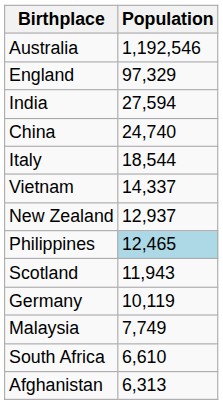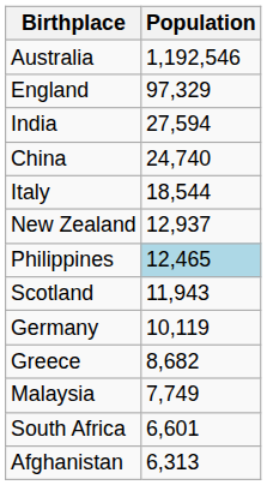 <table class="wikitable" style="float:right">
 <tr>
 <th>Birthplace</th>
 <th>Population</th>
 </tr>
 <tr>
 <td>Australia</td>
 <td>1,192,546</td>
 </tr>
 <tr>
 <td>England</td>
 <td>97,329 </td>
 </tr>
 <tr>
 <td>India</td>
 <td>27,594</td>
 </tr>
 <tr>
 <td>China</td>
 <td>24,740 </td>
 </tr>
 <tr>
 <td>Italy</td>
 <td>18,544</td>
 </tr>
 <tr>
-<td>Vietnam</td>
-<td>14,337</td>
-</tr>
-<tr>
 <td>New Zealand</td>
 <td>12,937</td>
 </tr>
 <tr>
 <td>Philippines</td>
 <td style="background: lightblue;">12,465</td>
 </tr>
 <tr>
 <td>Scotland</td>
 <td>11,943 </td>
 </tr>
 <tr>
 <td>Germany</td>
 <td>10,119</td>
 </tr>
 <tr>
+<td>Greece</td>
+<td>8,682</td>
+</tr>
+<tr>
 <td>Malaysia</td>
 <td>7,749</td>
 </tr>
 <tr>
 <td>South Africa</td>
-<td>6,610</td>
+<td>6,601</td>
 </tr>
 <tr>
 <td>Afghanistan</td>
 <td>6,313</td>
 </tr>
 </table>
